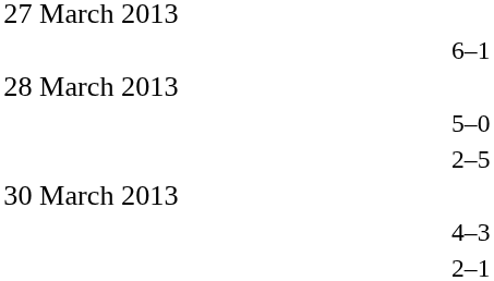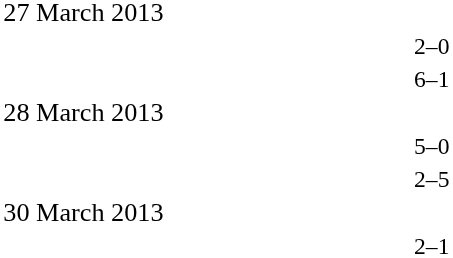 <table style="width:70%;" cellspacing="1">
 <tr>
 <th width=35%></th>
 <th width=15%></th>
 <th></th>
 </tr>
 <tr>
 <td>27 March 2013</td>
+</tr>
+<tr style=font-size:90%>
+<td align=right><strong></strong></td>
+<td align=center>2–0</td>
+<td><strong></strong></td>
 </tr>
 <tr style=font-size:90%>
 <td align=right><strong></strong></td>
 <td align=center>6–1</td>
 <td><strong></strong></td>
 </tr>
 <tr>
 <td>28 March 2013</td>
 </tr>
 <tr style=font-size:90%>
 <td align=right><strong></strong></td>
 <td align=center>5–0</td>
 <td><strong></strong></td>
 </tr>
 <tr style=font-size:90%>
 <td align=right><strong></strong></td>
 <td align=center>2–5</td>
 <td><strong></strong></td>
 </tr>
 <tr>
 <td>30 March 2013</td>
 </tr>
 <tr style=font-size:90%>
 <td align=right><strong></strong></td>
-<td align=center>4–3</td>
-<td><strong></strong></td>
-</tr>
-<tr style=font-size:90%>
-<td align=right><strong></strong></td>
 <td align=center>2–1</td>
 <td><strong></strong></td>
 </tr>
 </table>
